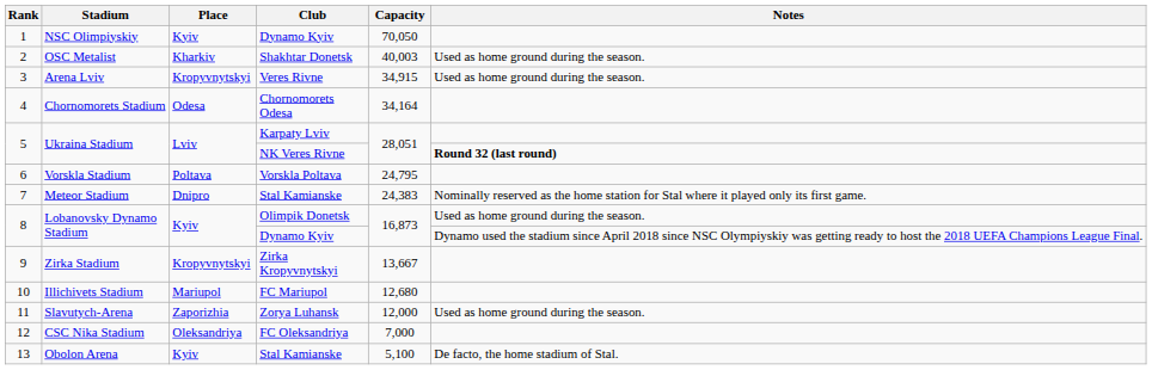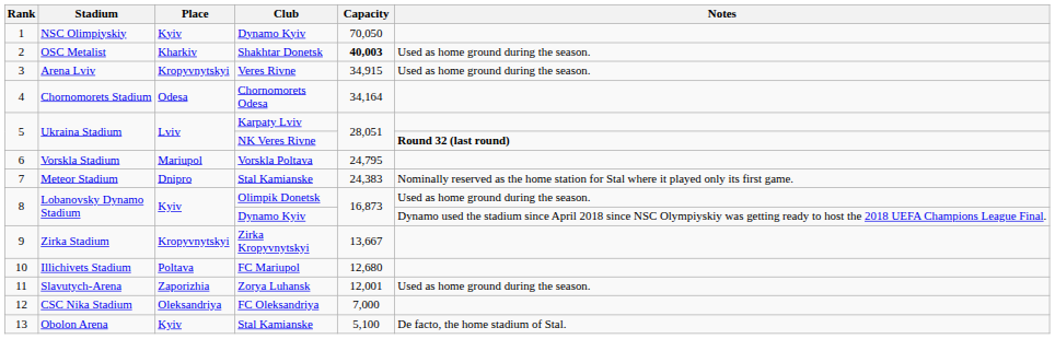 <table class="wikitable sortable" style="text-align:left;">
 <tr>
 <th width=18>Rank</th>
 <th width=150>Stadium</th>
 <th width=100>Place</th>
 <th width=130>Club</th>
 <th width=70>Capacity</th>
 <th>Notes</th>
 </tr>
 <tr>
 <td align=center>1</td>
 <td><a href='#'>NSC Olimpiyskiy</a></td>
 <td><a href='#'>Kyiv</a></td>
 <td><a href='#'>Dynamo Kyiv</a></td>
 <td align=center>70,050</td>
 <td></td>
 </tr>
 <tr>
 <td align=center>2</td>
 <td><a href='#'>OSC Metalist</a></td>
 <td><a href='#'>Kharkiv</a></td>
 <td><a href='#'>Shakhtar Donetsk</a></td>
-<td align=center>40,003</td>
+<td align=center><strong>40,003</strong></td>
 <td>Used as home ground during the season.</td>
 </tr>
 <tr>
 <td align=center>3</td>
 <td><a href='#'>Arena Lviv</a></td>
 <td><a href='#'>Kropyvnytskyi</a></td>
 <td><a href='#'>Veres Rivne</a></td>
 <td align=center>34,915</td>
 <td>Used as home ground during the season.</td>
 </tr>
 <tr>
 <td align=center>4</td>
 <td><a href='#'>Chornomorets Stadium</a></td>
 <td><a href='#'>Odesa</a></td>
 <td><a href='#'>Chornomorets Odesa</a></td>
 <td align=center>34,164</td>
 <td></td>
 </tr>
 <tr>
 <td align=center rowspan=2>5</td>
 <td rowspan=2><a href='#'>Ukraina Stadium</a></td>
 <td rowspan=2><a href='#'>Lviv</a></td>
 <td><a href='#'>Karpaty Lviv</a></td>
 <td align=center rowspan=2>28,051</td>
 <td></td>
 </tr>
 <tr>
 <td><a href='#'>NK Veres Rivne</a></td>
 <td><strong>Round 32 (last round)</strong></td>
 </tr>
 <tr>
 <td align=center>6</td>
 <td><a href='#'>Vorskla Stadium</a></td>
-<td><a href='#'>Poltava</a></td>
+<td><a href='#'>Mariupol</a></td>
 <td><a href='#'>Vorskla Poltava</a></td>
 <td align=center>24,795</td>
 <td></td>
 </tr>
 <tr>
 <td align=center>7</td>
 <td><a href='#'>Meteor Stadium</a></td>
 <td><a href='#'>Dnipro</a></td>
 <td><a href='#'>Stal Kamianske</a></td>
 <td align=center>24,383</td>
 <td>Nominally reserved as the home station for Stal where it played only its first game.</td>
 </tr>
 <tr>
 <td align=center rowspan=2>8</td>
 <td rowspan=2><a href='#'>Lobanovsky Dynamo Stadium</a></td>
 <td rowspan=2><a href='#'>Kyiv</a></td>
 <td><a href='#'>Olimpik Donetsk</a></td>
 <td align=center rowspan=2>16,873</td>
 <td>Used as home ground during the season.</td>
 </tr>
 <tr>
 <td><a href='#'>Dynamo Kyiv</a></td>
 <td>Dynamo used the stadium since April 2018 since NSC Olympiyskiy was getting ready to host the <a href='#'>2018 UEFA Champions League Final</a>.</td>
 </tr>
 <tr>
 <td align=center>9</td>
 <td><a href='#'>Zirka Stadium</a></td>
 <td><a href='#'>Kropyvnytskyi</a></td>
 <td><a href='#'>Zirka Kropyvnytskyi</a></td>
 <td align=center>13,667</td>
 <td></td>
 </tr>
 <tr>
 <td align=center>10</td>
 <td><a href='#'>Illichivets Stadium</a></td>
-<td><a href='#'>Mariupol</a></td>
+<td><a href='#'>Poltava</a></td>
 <td><a href='#'>FC Mariupol</a></td>
 <td align=center>12,680</td>
 <td></td>
 </tr>
 <tr>
 <td align=center>11</td>
 <td><a href='#'>Slavutych-Arena</a></td>
 <td><a href='#'>Zaporizhia</a></td>
 <td><a href='#'>Zorya Luhansk</a></td>
-<td align=center>12,000</td>
+<td align=center>12,001</td>
 <td>Used as home ground during the season.</td>
 </tr>
 <tr>
 <td align=center>12</td>
 <td><a href='#'>CSC Nika Stadium</a></td>
 <td><a href='#'>Oleksandriya</a></td>
 <td><a href='#'>FC Oleksandriya</a></td>
 <td align=center>7,000</td>
 <td></td>
 </tr>
 <tr>
 <td align=center>13</td>
 <td><a href='#'>Obolon Arena</a></td>
 <td><a href='#'>Kyiv</a></td>
 <td><a href='#'>Stal Kamianske</a></td>
 <td align=center>5,100</td>
 <td>De facto, the home stadium of Stal.</td>
 </tr>
 </table>
